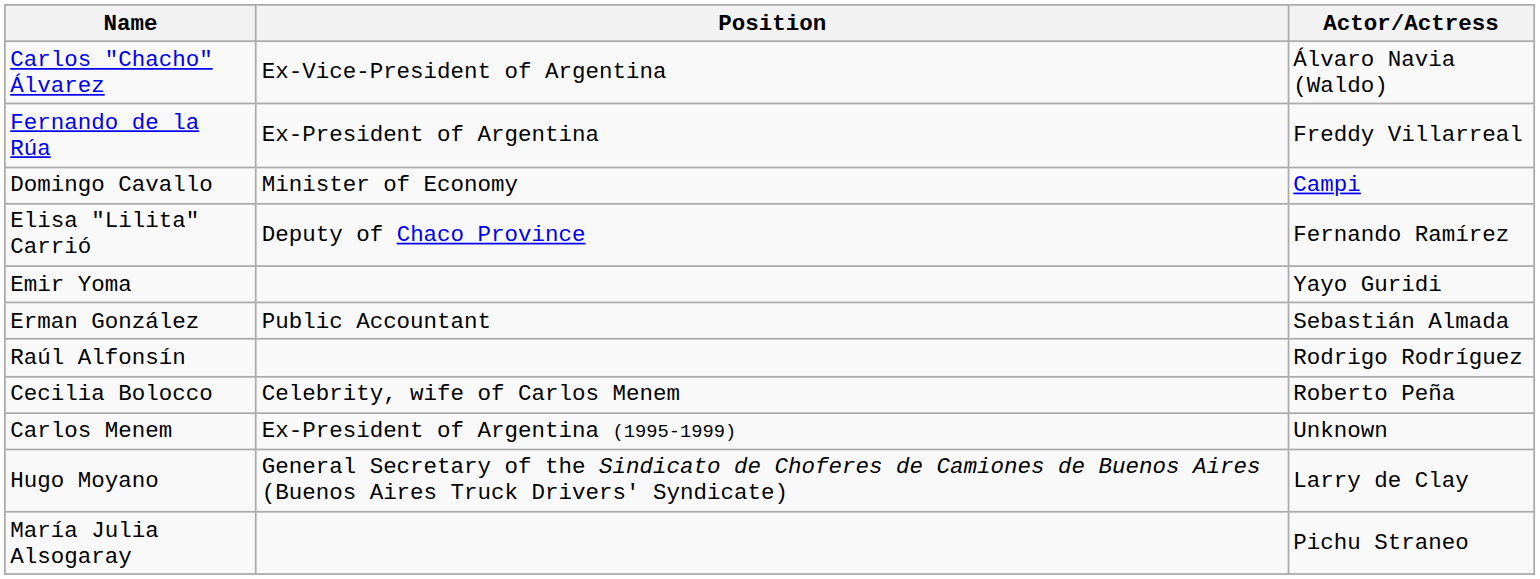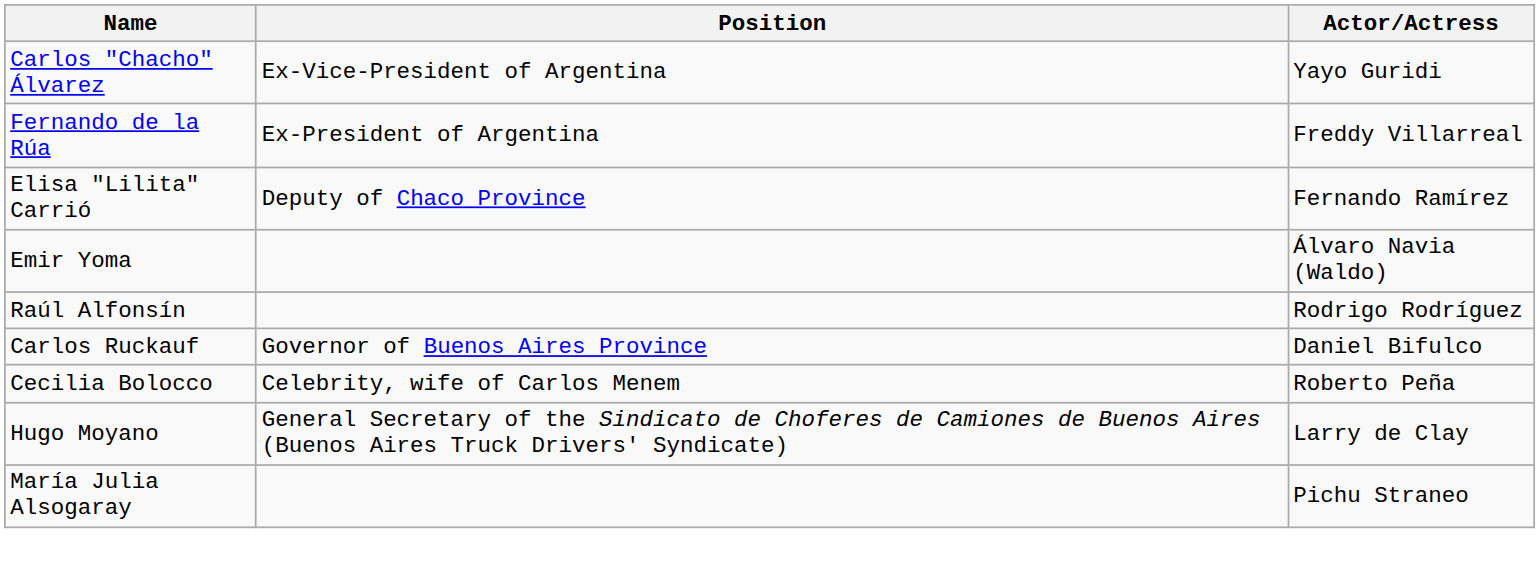 <table class="wikitable" width="70%">
 <tr>
 <th>Name</th>
 <th>Position</th>
 <th>Actor/Actress</th>
 </tr>
 <tr>
 <td><a href='#'>Carlos "Chacho" Álvarez</a></td>
 <td>Ex-Vice-President of Argentina</td>
-<td>Álvaro Navia (Waldo)</td>
+<td>Yayo Guridi</td>
 </tr>
 <tr>
 <td><a href='#'>Fernando de la Rúa</a></td>
 <td>Ex-President of Argentina</td>
 <td>Freddy Villarreal</td>
-</tr>
-<tr>
-<td>Domingo Cavallo</td>
-<td>Minister of Economy</td>
-<td><a href='#'>Campi</a></td>
 </tr>
 <tr>
 <td>Elisa "Lilita" Carrió</td>
 <td>Deputy of <a href='#'>Chaco Province</a></td>
 <td>Fernando Ramírez</td>
 </tr>
 <tr>
 <td>Emir Yoma</td>
 <td></td>
-<td>Yayo Guridi</td>
-</tr>
-<tr>
-<td>Erman González</td>
-<td>Public Accountant</td>
-<td>Sebastián Almada</td>
+<td>Álvaro Navia (Waldo)</td>
 </tr>
 <tr>
 <td>Raúl Alfonsín</td>
 <td></td>
 <td>Rodrigo Rodríguez</td>
 </tr>
 <tr>
+<td>Carlos Ruckauf</td>
+<td>Governor of <a href='#'>Buenos Aires Province</a></td>
+<td>Daniel Bifulco</td>
+</tr>
+<tr>
 <td>Cecilia Bolocco</td>
 <td>Celebrity, wife of Carlos Menem</td>
 <td>Roberto Peña</td>
-</tr>
-<tr>
-<td>Carlos Menem</td>
-<td>Ex-President of Argentina <small>(1995-1999)</small></td>
-<td>Unknown</td>
 </tr>
 <tr>
 <td>Hugo Moyano</td>
 <td>General Secretary of the <em>Sindicato de Choferes de Camiones de Buenos Aires</em> (Buenos Aires Truck Drivers' Syndicate)</td>
 <td>Larry de Clay</td>
 </tr>
 <tr>
 <td>María Julia Alsogaray</td>
 <td></td>
 <td>Pichu Straneo</td>
 </tr>
 </table>
